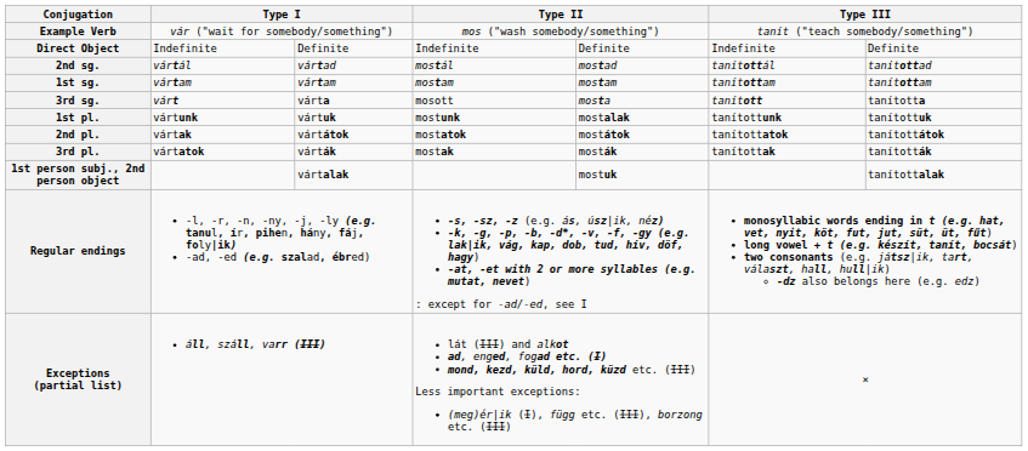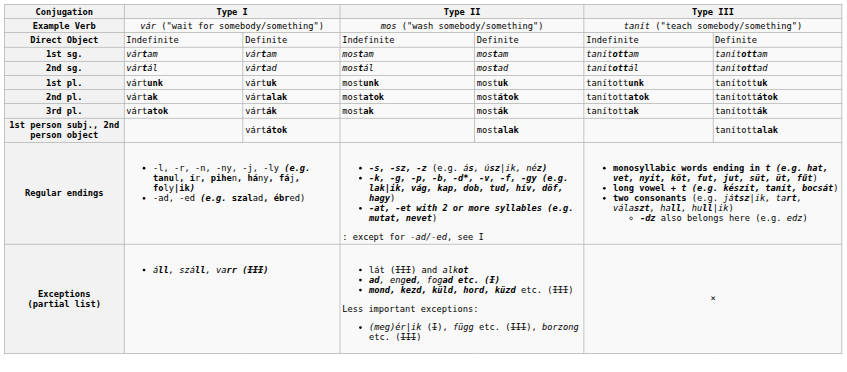 <table class=wikitable align=center>
 <tr>
 <th>Conjugation</th>
 <th colspan=2 align=center>Type I</th>
 <th colspan=2 align=center>Type II</th>
 <th colspan=2 align=center>Type III</th>
 </tr>
 <tr>
 <th>Example Verb</th>
 <td colspan=2 align=center><em>vár</em> ("wait for somebody/something")</td>
 <td colspan=2 align=center><em>mos</em> ("wash somebody/something")</td>
 <td colspan=2 align=center><em>tanít</em> ("teach somebody/something")</td>
 </tr>
 <tr>
 <th>Direct Object</th>
 <td>Indefinite</td>
 <td>Definite</td>
 <td>Indefinite</td>
 <td>Definite</td>
 <td>Indefinite</td>
 <td>Definite</td>
 </tr>
 <tr>
+<th>1st sg.</th>
+<td><em>vár<strong>t</strong>am</em></td>
+<td><em>vár<strong>t</strong>am</em></td>
+<td><em>mos<strong>t</strong>am</em></td>
+<td><em>mos<strong>t</strong>am</em></td>
+<td><em>tanít<strong>ott</strong>am</em></td>
+<td><em>tanít<strong>ott</strong>am</em></td>
+</tr>
+<tr>
 <th>2nd sg.</th>
 <td><em>vár<strong>t</strong>ál</em></td>
 <td><em>vár<strong>t</strong>ad</em></td>
 <td><em>mos<strong>t</strong>ál</em></td>
 <td><em>mos<strong>t</strong>ad</em></td>
 <td><em>tanít<strong>ott</strong>ál</em></td>
 <td><em>tanít<strong>ott</strong>ad</em></td>
 </tr>
 <tr>
-<th>1st sg.</th>
-<td><em>vár<strong>t</strong>am</em></td>
-<td><em>vár<strong>t</strong>am</em></td>
-<td><em>mos<strong>t</strong>am</em></td>
-<td><em>mos<strong>t</strong>am</em></td>
-<td><em>tanít<strong>ott</strong>am</em></td>
-<td><em>tanít<strong>ott</strong>am</em></td>
-</tr>
-<tr>
-<th>3rd sg.</th>
-<td><em>vár<strong>t<strong><em></td>
-<td></em>vár</strong>t<strong>a<em></td>
-<td></em>mos</strong>ott</em></strong></td>
-<td><em>mos<strong>t</strong>a</em></td>
-<td><em>tanít<strong>ott<strong><em></td>
-<td></em>tanít</strong>ott<strong>a<em></td>
-</tr>
-<tr>
 <th>1st pl.</th>
 <td></em>vár</strong>t<strong>unk<em></td>
 <td></em>vár</strong>t<strong>uk<em></td>
 <td></em>mos</strong>t<strong>unk<em></td>
-<td></em>mos</strong>t<strong>alak<em></td>
+<td></em>mos</strong>t<strong>uk<em></td>
 <td></em>tanít</strong>ott<strong>unk<em></td>
 <td></em>tanít</strong>ott<strong>uk<em></td>
 </tr>
 <tr>
 <th>2nd pl.</th>
 <td></em>vár</strong>t<strong>ak<em></td>
-<td></em>vár</strong>t<strong>átok<em></td>
+<td></em>vár</strong>t<strong>alak<em></td>
 <td></em>mos</strong>t<strong>atok<em></td>
 <td></em>mos</strong>t<strong>átok<em></td>
 <td></em>tanít</strong>ott<strong>atok<em></td>
 <td></em>tanít</strong>ott<strong>átok<em></td>
 </tr>
 <tr>
 <th>3rd pl.</th>
 <td></em>vár</strong>t<strong>atok<em></td>
 <td></em>vár</strong>t<strong>ák<em></td>
 <td></em>mos</strong>t<strong>ak<em></td>
 <td></em>mos</strong>t<strong>ák<em></td>
 <td></em>tanít</strong>ott<strong>ak<em></td>
 <td></em>tanít</strong>ott<strong>ák<em></td>
 </tr>
 <tr>
 <th>1st person subj., 2nd person object</th>
 <td></td>
-<td></em>vár</strong>t<strong>alak<em></td>
+<td></em>vár</strong>t<strong>átok<em></td>
 <td></td>
-<td></em>mos</strong>t<strong>uk<em></td>
+<td></em>mos</strong>t<strong>alak<em></td>
 <td></td>
 <td></em>tanít</strong>ott<strong>alak<em></td>
 </tr>
 <tr>
 <th>Regular endings</th>
 <td colspan=2 valign=top><br><ul><li></em></strong>-l, -r, -n, -ny, -j, -ly<strong><em> (e.g. </em> tanu</strong>l<strong>, í</strong>r<strong>, pihe</strong>n<strong>, há</strong>ny<strong>, fá</strong>j<strong>, fo</strong>ly<strong>|ik<em>)</li><li></em></strong>-ad, -ed<strong><em> (e.g. </em>szal</strong>ad<strong>, ébr</strong>ed</em></strong>)</li></ul></td>
 <td colspan=2 valign=top><br><ul><li><strong><em>-s, -sz, -z</em></strong> (e.g. <em>á<strong>s</strong>, ú<strong>sz</strong>|ik, né<strong>z<strong><em>)</li><li></em></strong>-k, -g, -p, -b, -d*, -v, -f, -gy<strong><em> (e.g. </em> la</strong>k<strong>|ik, vá</strong>g<strong>, ka</strong>p<strong>, do</strong>b<strong>, tu</strong>d<strong>, hí</strong>v<strong>, dö</strong>f<strong>, ha</strong>gy</em></strong>)</li><li><strong><em>-at, -et<em> with 2 or more syllables<strong> (e.g. </em>mut</strong>at<strong>, nev</strong>et</em></strong>)</li></ul>: except for <em>-ad/-ed</em>, see I</td>
 <td colspan=2 valign=top><br><ul><li><strong>monosyllabic words ending in <em>t<strong><em> (e.g. </em>ha</strong>t<strong>, ve</strong>t<strong>, nyi</strong>t<strong>, kö</strong>t<strong>, fu</strong>t<strong>, ju</strong>t<strong>, sü</strong>t<strong>, ü</strong>t<strong>, fű</strong>t</em></strong>)</li><li><strong>long vowel + <em>t<strong><em> (e.g. </em>kész</strong>ít<strong>, tan</strong>ít<strong>, bocs</strong>át</em></strong>)</li><li><strong>two consonants</strong> (e.g. <em>já<strong>tsz</strong>|ik, ta<strong>rt</strong>, vála<strong>szt</strong>, ha<strong>ll</strong>, hu<strong>ll</strong>|ik</em>)<ul><li><strong><em>-dz</em></strong> also belongs here (e.g. <em>edz</em>)</li></ul></li></ul></td>
 </tr>
 <tr>
 <th>Exceptions<br>(partial list)</th>
 <td colspan=2 valign=top><br><ul><li><em>á<strong>ll</strong>, szá<strong>ll</strong>, va<strong>rr<strong><em> (<s>III</s>)</li></ul></td>
 <td colspan=2 valign=top><br><ul><li></em>l</strong>át</em></strong> (<s>III</s>) and <em>alk<strong>ot<strong><em></li><li></em></strong>ad</strong>, eng<strong>ed</strong>, fog<strong>ad<strong><em> etc. (<s>I</s>)</li><li></em>mo</strong>nd<strong>, ke</strong>zd<strong>, kü</strong>ld<strong>, ho</strong>rd<strong>, kü</strong>zd</em></strong> etc. (<s>III</s>)</li></ul>Less important exceptions:<ul><li><em>(meg)ér|ik</em> (<s>I</s>), <em>függ</em> etc. (<s>III</s>), <em>borzong</em> etc. (<s>III</s>)</li></ul></td>
 <td colspan=2 align=center>×</td>
 </tr>
 </table>
